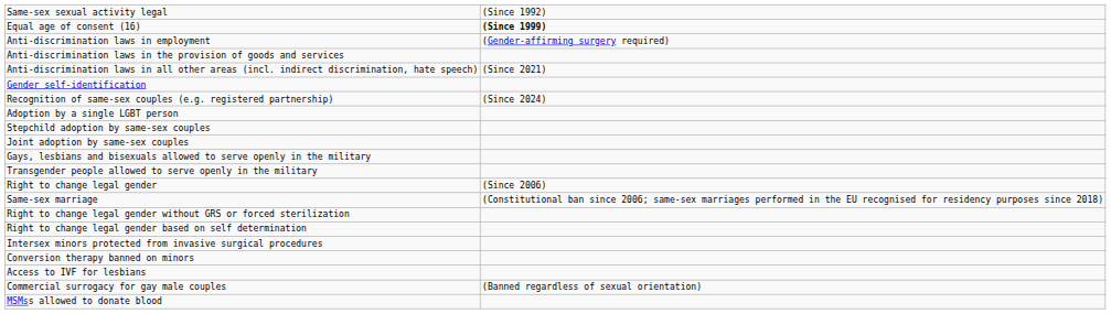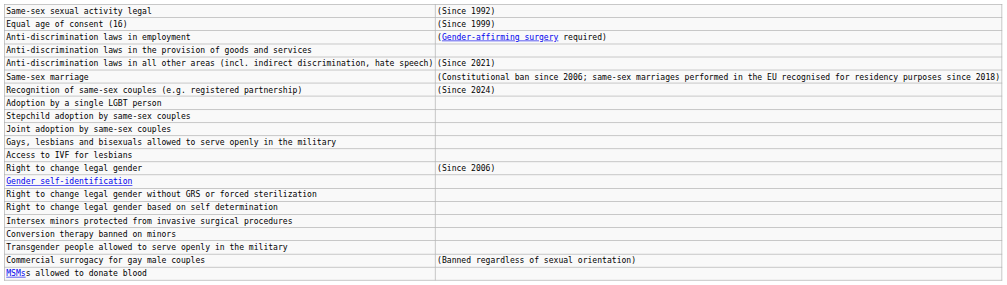 <table class="wikitable">
 <tr>
 <td>Same-sex sexual activity legal</td>
 <td> (Since 1992)</td>
 </tr>
 <tr>
 <td>Equal age of consent (16)</td>
-<td><strong> (Since 1999)</strong></td>
+<td> (Since 1999)</td>
 </tr>
 <tr>
 <td>Anti-discrimination laws in employment</td>
 <td> (<a href='#'>Gender-affirming surgery</a> required)</td>
 </tr>
 <tr>
 <td>Anti-discrimination laws in the provision of goods and services</td>
 <td></td>
 </tr>
 <tr>
 <td>Anti-discrimination laws in all other areas (incl. indirect discrimination, hate speech)</td>
 <td> (Since 2021)</td>
 </tr>
 <tr>
-<td><a href='#'>Gender self-identification</a></td>
-<td></td>
+<td>Same-sex marriage</td>
+<td> (Constitutional ban since 2006; same-sex marriages performed in the EU recognised for residency purposes since 2018)</td>
 </tr>
 <tr>
 <td>Recognition of same-sex couples (e.g. registered partnership)</td>
 <td> (Since 2024)</td>
 </tr>
 <tr>
 <td>Adoption by a single LGBT person</td>
 <td></td>
 </tr>
 <tr>
 <td>Stepchild adoption by same-sex couples</td>
 <td></td>
 </tr>
 <tr>
 <td>Joint adoption by same-sex couples</td>
 <td></td>
 </tr>
 <tr>
 <td>Gays, lesbians and bisexuals allowed to serve openly in the military</td>
 <td></td>
 </tr>
 <tr>
-<td>Transgender people allowed to serve openly in the military</td>
+<td>Access to IVF for lesbians</td>
 <td></td>
 </tr>
 <tr>
 <td>Right to change legal gender</td>
 <td> (Since 2006)</td>
 </tr>
 <tr>
-<td>Same-sex marriage</td>
-<td> (Constitutional ban since 2006; same-sex marriages performed in the EU recognised for residency purposes since 2018)</td>
+<td><a href='#'>Gender self-identification</a></td>
+<td></td>
 </tr>
 <tr>
 <td>Right to change legal gender without GRS or forced sterilization</td>
 <td></td>
 </tr>
 <tr>
 <td>Right to change legal gender based on self determination</td>
 <td></td>
 </tr>
 <tr>
 <td>Intersex minors protected from invasive surgical procedures</td>
 <td></td>
 </tr>
 <tr>
 <td>Conversion therapy banned on minors</td>
 <td></td>
 </tr>
 <tr>
-<td>Access to IVF for lesbians</td>
+<td>Transgender people allowed to serve openly in the military</td>
 <td></td>
 </tr>
 <tr>
 <td>Commercial surrogacy for gay male couples</td>
 <td> (Banned regardless of sexual orientation)</td>
 </tr>
 <tr>
 <td><a href='#'>MSMs</a>s allowed to donate blood</td>
 <td></td>
 </tr>
 </table>
